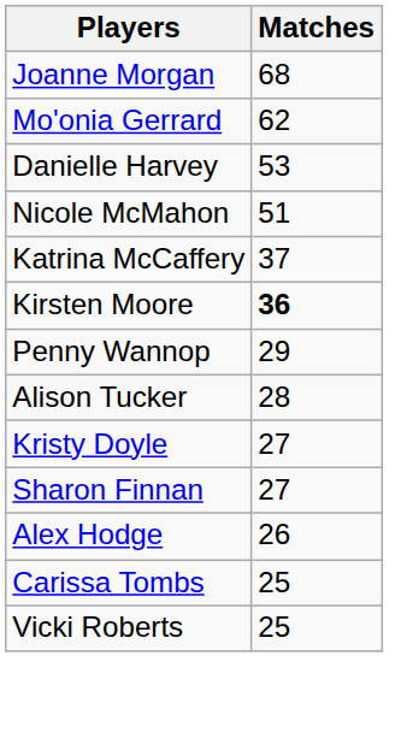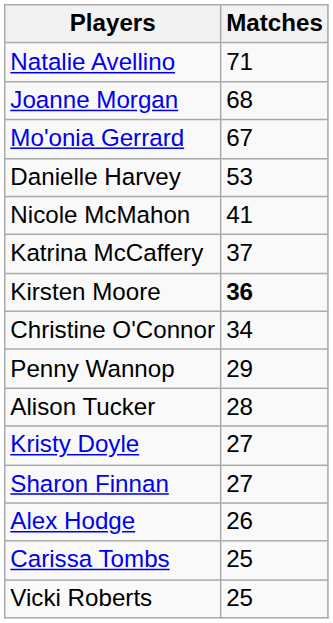 <table class="wikitable collapsible">
 <tr>
 <th>Players</th>
 <th>Matches</th>
+</tr>
+<tr>
+<td><a href='#'>Natalie Avellino</a></td>
+<td>71</td>
 </tr>
 <tr>
 <td><a href='#'>Joanne Morgan</a></td>
 <td>68</td>
 </tr>
 <tr>
 <td><a href='#'>Mo'onia Gerrard</a></td>
-<td>62</td>
+<td>67</td>
 </tr>
 <tr>
 <td>Danielle Harvey</td>
 <td>53</td>
 </tr>
 <tr>
 <td>Nicole McMahon</td>
-<td>51</td>
+<td>41</td>
 </tr>
 <tr>
 <td>Katrina McCaffery</td>
 <td>37</td>
 </tr>
 <tr>
 <td>Kirsten Moore</td>
 <td><strong>36</strong></td>
+</tr>
+<tr>
+<td>Christine O'Connor</td>
+<td>34</td>
 </tr>
 <tr>
 <td>Penny Wannop</td>
 <td>29</td>
 </tr>
 <tr>
 <td>Alison Tucker</td>
 <td>28</td>
 </tr>
 <tr>
 <td><a href='#'>Kristy Doyle</a></td>
 <td>27</td>
 </tr>
 <tr>
 <td><a href='#'>Sharon Finnan</a></td>
 <td>27</td>
 </tr>
 <tr>
 <td><a href='#'>Alex Hodge</a></td>
 <td>26</td>
 </tr>
 <tr>
 <td><a href='#'>Carissa Tombs</a></td>
 <td>25</td>
 </tr>
 <tr>
 <td>Vicki Roberts</td>
 <td>25</td>
 </tr>
 </table>
